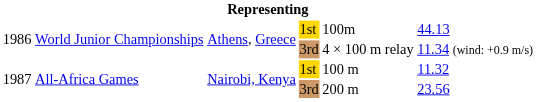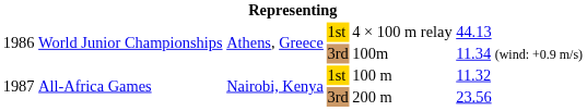 <table>
 <tr>
 <th colspan="6">Representing </th>
 </tr>
 <tr>
 <td rowspan=2>1986</td>
 <td rowspan=2><a href='#'>World Junior Championships</a></td>
 <td rowspan=2><a href='#'>Athens</a>, <a href='#'>Greece</a></td>
 <td bgcolor=gold>1st</td>
-<td>100m</td>
+<td>4 × 100 m relay</td>
 <td><a href='#'>44.13</a></td>
 </tr>
 <tr>
 <td bgcolor="cc9966">3rd</td>
-<td>4 × 100 m relay</td>
+<td>100m</td>
 <td><a href='#'>11.34</a> <small>(wind: +0.9 m/s)</small></td>
 </tr>
 <tr>
 <td rowspan=2>1987</td>
 <td rowspan=2><a href='#'>All-Africa Games</a></td>
 <td rowspan=2><a href='#'>Nairobi, Kenya</a></td>
 <td bgcolor="gold">1st</td>
 <td>100 m</td>
 <td><a href='#'>11.32</a></td>
 </tr>
 <tr>
 <td bgcolor="cc9966">3rd</td>
 <td>200 m</td>
 <td><a href='#'>23.56</a></td>
 </tr>
 </table>
